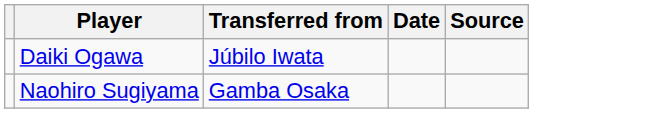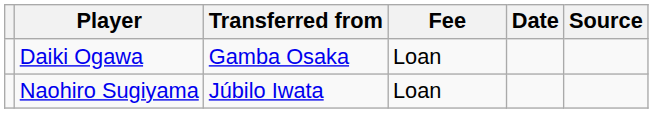 <table class="wikitable plainrowheaders sortable">
 <tr>
 <th></th>
 <th scope="col">Player</th>
 <th>Transferred from</th>
+<th style="width: 80px;">Fee</th>
 <th scope="col">Date</th>
 <th scope="col">Source</th>
 </tr>
 <tr>
 <td align="center"></td>
 <td> <a href='#'>Daiki Ogawa</a></td>
-<td> <a href='#'>Júbilo Iwata</a></td>
+<td> <a href='#'>Gamba Osaka</a></td>
+<td>Loan</td>
 <td></td>
 <td></td>
 </tr>
 <tr>
 <td align="center"></td>
 <td> <a href='#'>Naohiro Sugiyama</a></td>
-<td> <a href='#'>Gamba Osaka</a></td>
+<td> <a href='#'>Júbilo Iwata</a></td>
+<td>Loan</td>
 <td></td>
 <td></td>
 </tr>
 </table>
